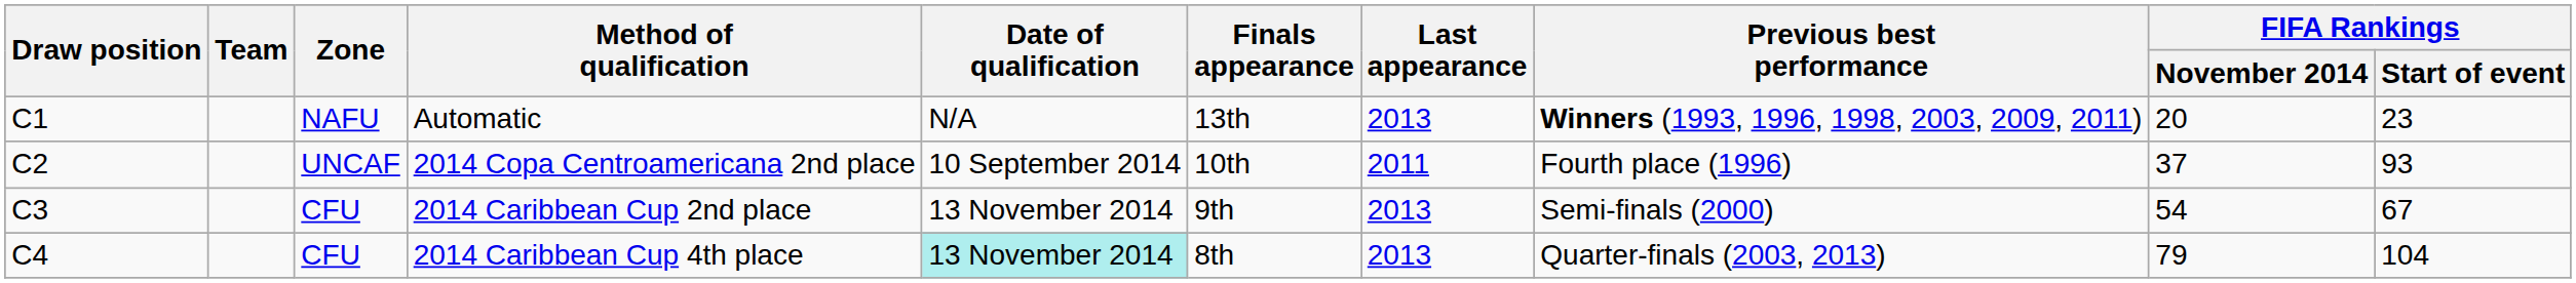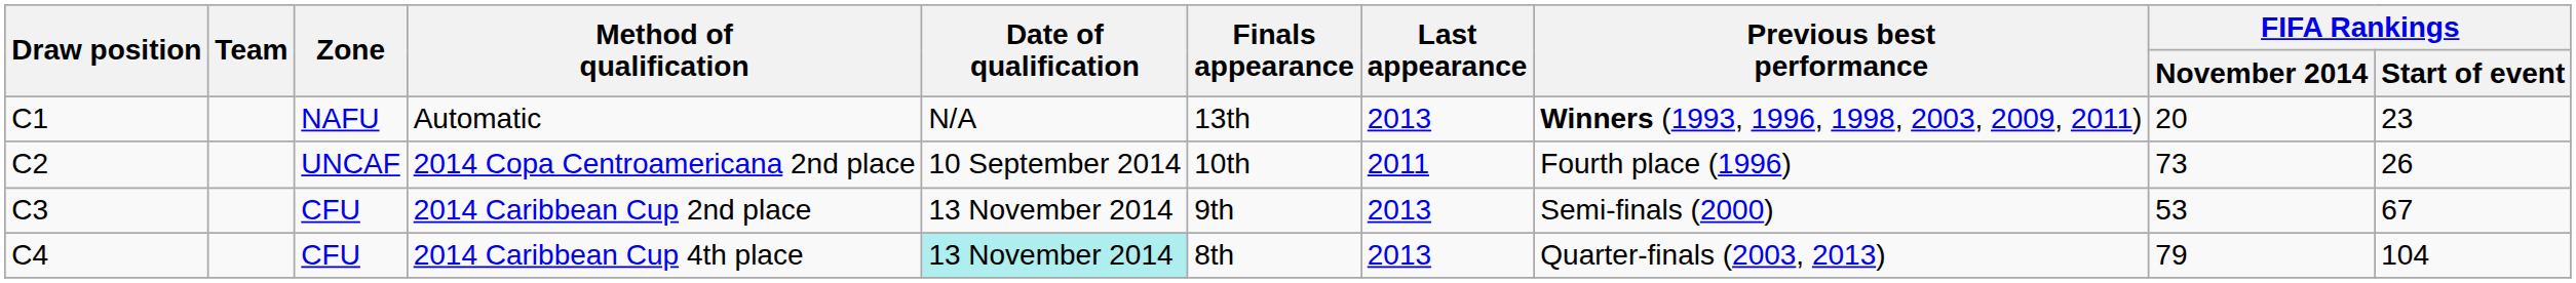 <table class="wikitable sortable">
 <tr>
 <th rowspan=2>Draw position</th>
 <th rowspan=2>Team</th>
 <th rowspan=2>Zone</th>
 <th rowspan=2>Method of<br>qualification</th>
 <th rowspan=2>Date of<br>qualification</th>
 <th rowspan=2>Finals<br>appearance</th>
 <th rowspan=2>Last<br>appearance</th>
 <th rowspan=2>Previous best<br>performance</th>
 <th colspan=2><a href='#'>FIFA Rankings</a></th>
 </tr>
 <tr>
 <th>November 2014</th>
 <th>Start of event</th>
 </tr>
 <tr>
 <td>C1</td>
 <td style=white-space:nowrap></td>
 <td><a href='#'>NAFU</a></td>
 <td> Automatic</td>
 <td>N/A</td>
 <td data-sort-value="13">13th</td>
 <td><a href='#'>2013</a></td>
 <td data-sort-value="7.6"><strong>Winners</strong> (<a href='#'>1993</a>, <a href='#'>1996</a>, <a href='#'>1998</a>, <a href='#'>2003</a>, <a href='#'>2009</a>, <a href='#'>2011</a>)</td>
 <td>20</td>
 <td>23</td>
 </tr>
 <tr>
 <td>C2</td>
 <td style=white-space:nowrap></td>
 <td><a href='#'>UNCAF</a></td>
 <td><a href='#'>2014 Copa Centroamericana</a> 2nd place</td>
 <td>10 September 2014</td>
 <td data-sort-value="10">10th</td>
 <td><a href='#'>2011</a></td>
 <td data-sort-value="4.1">Fourth place (<a href='#'>1996</a>)</td>
-<td>37</td>
-<td>93</td>
+<td>73</td>
+<td>26</td>
 </tr>
 <tr>
 <td>C3</td>
 <td style=white-space:nowrap></td>
 <td><a href='#'>CFU</a></td>
 <td><a href='#'>2014 Caribbean Cup</a> 2nd place</td>
 <td>13 November 2014</td>
 <td data-sort-value="9">9th</td>
 <td><a href='#'>2013</a></td>
 <td data-sort-value="4.1">Semi-finals (<a href='#'>2000</a>)</td>
-<td>54</td>
+<td>53</td>
 <td>67</td>
 </tr>
 <tr>
 <td>C4</td>
 <td style=white-space:nowrap></td>
 <td><a href='#'>CFU</a></td>
 <td><a href='#'>2014 Caribbean Cup</a> 4th place</td>
 <td style="background: paleturquoise;">13 November 2014</td>
 <td data-sort-value="8">8th</td>
 <td><a href='#'>2013</a></td>
 <td data-sort-value="3.2">Quarter-finals (<a href='#'>2003</a>, <a href='#'>2013</a>)</td>
 <td>79</td>
 <td>104</td>
 </tr>
 </table>
